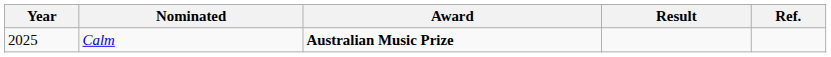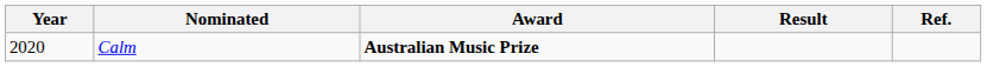 <table class="wikitable" style="width:100%;">
 <tr>
 <th width=5%>Year</th>
 <th style="width:15%;">Nominated</th>
 <th style="width:20%;">Award</th>
 <th style="width:10%;">Result</th>
 <th style="width:5%;">Ref.</th>
 </tr>
 <tr>
-<td>2025</td>
+<td>2020</td>
 <td><em><a href='#'>Calm</a></em></td>
 <td><strong>Australian Music Prize</strong></td>
 <td></td>
 <td></td>
 </tr>
 </table>
